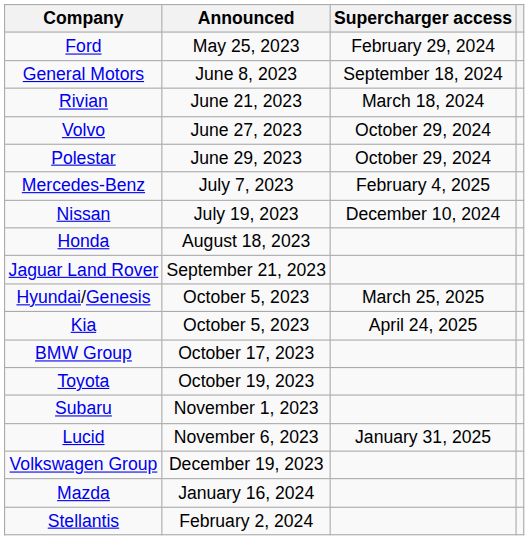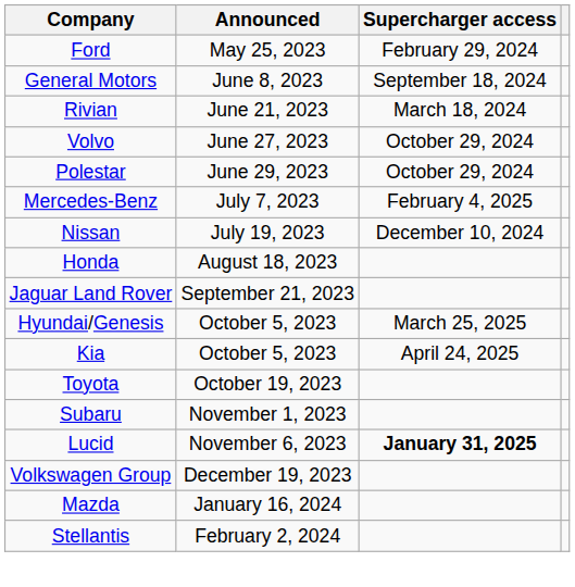 <table class="wikitable sortable sticky-header" style=text-align:center>
 <tr>
 <th>Company</th>
 <th data-sort-type=date>Announced</th>
 <th data-sort-type=date>Supercharger access</th>
 <th class=unsortable></th>
 </tr>
 <tr>
 <td><a href='#'>Ford</a></td>
 <td>May 25, 2023</td>
 <td>February 29, 2024</td>
 <td></td>
 </tr>
 <tr>
 <td><a href='#'>General Motors</a></td>
 <td>June 8, 2023</td>
 <td>September 18, 2024</td>
 <td></td>
 </tr>
 <tr>
 <td><a href='#'>Rivian</a></td>
 <td>June 21, 2023</td>
 <td>March 18, 2024</td>
 <td></td>
 </tr>
 <tr>
 <td><a href='#'>Volvo</a></td>
 <td>June 27, 2023</td>
 <td>October 29, 2024</td>
 <td></td>
 </tr>
 <tr>
 <td><a href='#'>Polestar</a></td>
 <td>June 29, 2023</td>
 <td>October 29, 2024</td>
 <td></td>
 </tr>
 <tr>
 <td><a href='#'>Mercedes-Benz</a></td>
 <td>July 7, 2023</td>
 <td>February 4, 2025</td>
 <td></td>
 </tr>
 <tr>
 <td><a href='#'>Nissan</a></td>
 <td>July 19, 2023</td>
 <td>December 10, 2024</td>
 <td></td>
 </tr>
 <tr>
 <td><a href='#'>Honda</a></td>
 <td>August 18, 2023</td>
 <td></td>
 <td></td>
 </tr>
 <tr>
 <td><a href='#'>Jaguar Land Rover</a></td>
 <td>September 21, 2023</td>
 <td></td>
 <td></td>
 </tr>
 <tr>
 <td><a href='#'>Hyundai</a>/<a href='#'>Genesis</a></td>
 <td>October 5, 2023</td>
 <td>March 25, 2025</td>
 <td></td>
 </tr>
 <tr>
 <td><a href='#'>Kia</a></td>
 <td>October 5, 2023</td>
 <td>April 24, 2025</td>
 <td></td>
 </tr>
 <tr>
-<td><a href='#'>BMW Group</a></td>
-<td>October 17, 2023</td>
-<td></td>
-<td></td>
-</tr>
-<tr>
 <td><a href='#'>Toyota</a></td>
 <td>October 19, 2023</td>
 <td></td>
 <td></td>
 </tr>
 <tr>
 <td><a href='#'>Subaru</a></td>
 <td>November 1, 2023</td>
 <td></td>
 <td></td>
 </tr>
 <tr>
 <td><a href='#'>Lucid</a></td>
 <td>November 6, 2023</td>
-<td>January 31, 2025</td>
+<td><strong>January 31, 2025</strong></td>
 <td></td>
 </tr>
 <tr>
 <td><a href='#'>Volkswagen Group</a></td>
 <td>December 19, 2023</td>
 <td></td>
 <td></td>
 </tr>
 <tr>
 <td><a href='#'>Mazda</a></td>
 <td>January 16, 2024</td>
 <td></td>
 <td></td>
 </tr>
 <tr>
 <td><a href='#'>Stellantis</a></td>
 <td>February 2, 2024</td>
 <td></td>
 <td></td>
 </tr>
 </table>
